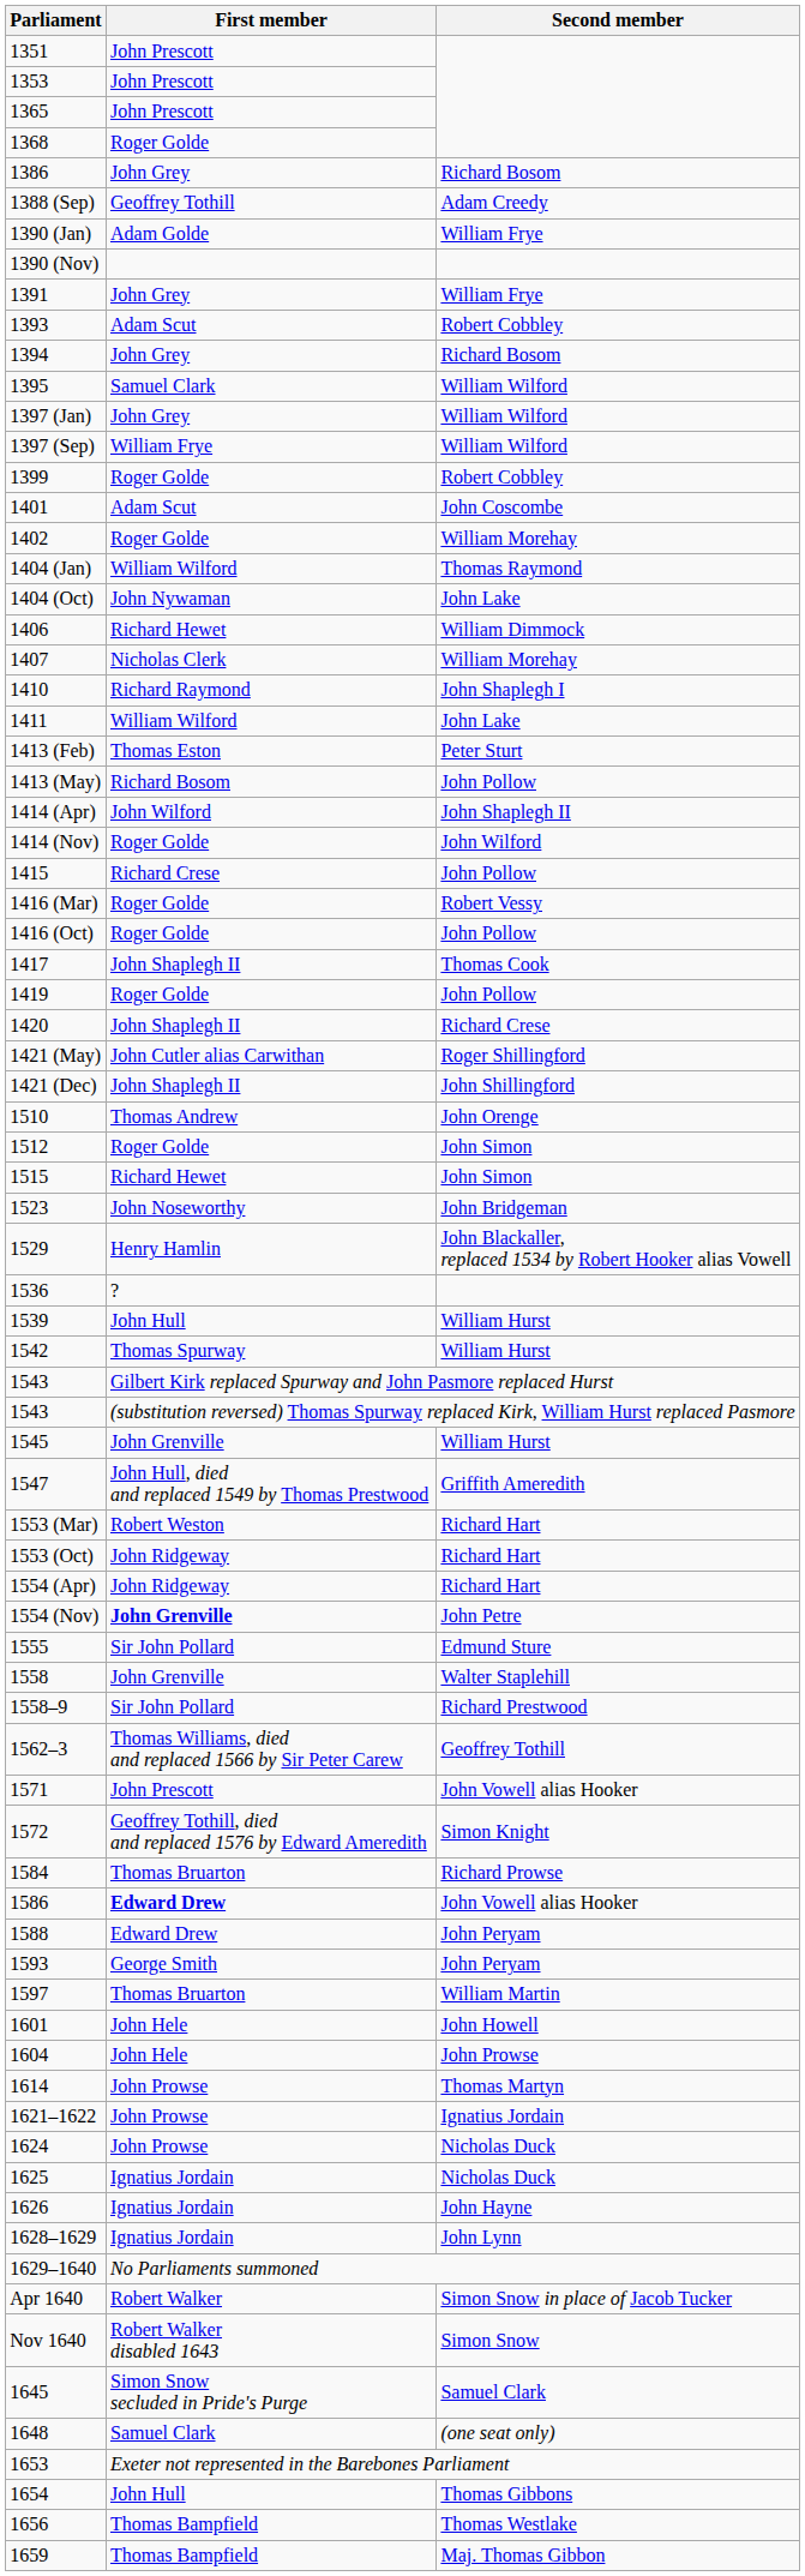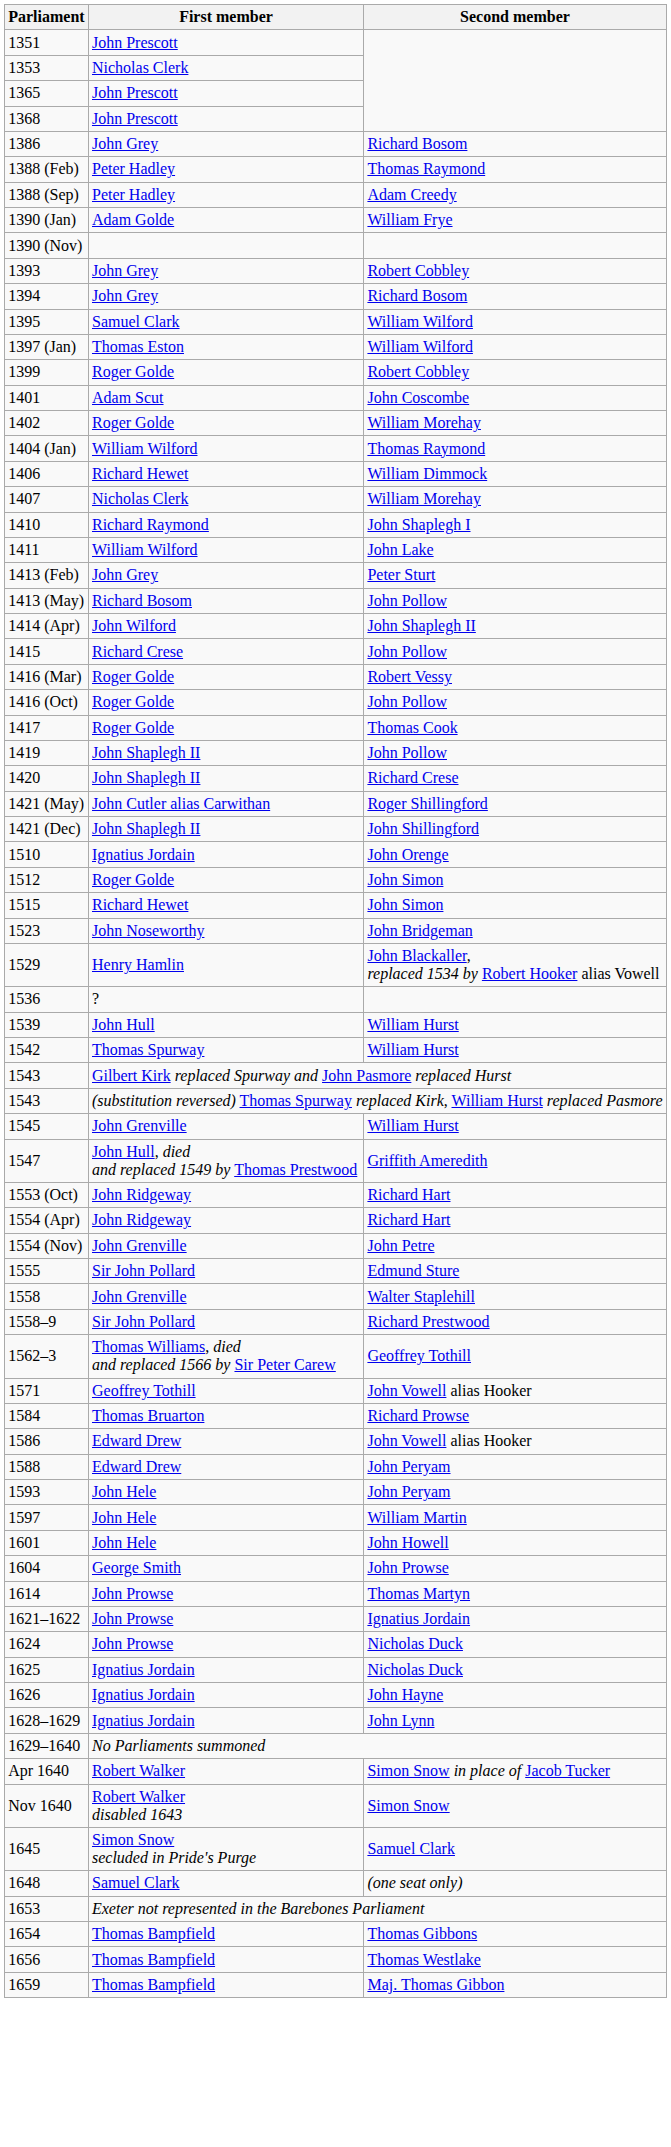 <table class="wikitable">
 <tr>
 <th>Parliament</th>
 <th>First member</th>
 <th>Second member</th>
 </tr>
 <tr>
 <td>1351</td>
 <td><a href='#'>John Prescott</a></td>
 </tr>
 <tr>
 <td>1353</td>
-<td><a href='#'>John Prescott</a></td>
+<td><a href='#'>Nicholas Clerk</a></td>
 </tr>
 <tr>
 <td>1365</td>
 <td><a href='#'>John Prescott</a></td>
 </tr>
 <tr>
 <td>1368</td>
-<td><a href='#'>Roger Golde</a></td>
+<td><a href='#'>John Prescott</a></td>
 </tr>
 <tr>
 <td>1386</td>
 <td><a href='#'>John Grey</a></td>
 <td><a href='#'>Richard Bosom</a></td>
 </tr>
 <tr>
+<td>1388 (Feb)</td>
+<td><a href='#'>Peter Hadley</a></td>
+<td><a href='#'>Thomas Raymond</a></td>
+</tr>
+<tr>
 <td>1388 (Sep)</td>
-<td><a href='#'>Geoffrey Tothill</a></td>
+<td><a href='#'>Peter Hadley</a></td>
 <td><a href='#'>Adam Creedy</a></td>
 </tr>
 <tr>
 <td>1390 (Jan)</td>
 <td><a href='#'>Adam Golde</a></td>
 <td><a href='#'>William Frye</a></td>
 </tr>
 <tr>
 <td>1390 (Nov)</td>
 <td></td>
 </tr>
 <tr>
-<td>1391</td>
+<td>1393</td>
 <td><a href='#'>John Grey</a></td>
-<td><a href='#'>William Frye</a></td>
-</tr>
-<tr>
-<td>1393</td>
-<td><a href='#'>Adam Scut</a></td>
 <td><a href='#'>Robert Cobbley</a></td>
 </tr>
 <tr>
 <td>1394</td>
 <td><a href='#'>John Grey</a></td>
 <td><a href='#'>Richard Bosom</a></td>
 </tr>
 <tr>
 <td>1395</td>
 <td><a href='#'>Samuel Clark</a></td>
 <td><a href='#'>William Wilford</a></td>
 </tr>
 <tr>
 <td>1397 (Jan)</td>
-<td><a href='#'>John Grey</a></td>
-<td><a href='#'>William Wilford</a></td>
-</tr>
-<tr>
-<td>1397 (Sep)</td>
-<td><a href='#'>William Frye</a></td>
+<td><a href='#'>Thomas Eston</a></td>
 <td><a href='#'>William Wilford</a></td>
 </tr>
 <tr>
 <td>1399</td>
 <td><a href='#'>Roger Golde</a></td>
 <td><a href='#'>Robert Cobbley</a></td>
 </tr>
 <tr>
 <td>1401</td>
 <td><a href='#'>Adam Scut</a></td>
 <td><a href='#'>John Coscombe</a></td>
 </tr>
 <tr>
 <td>1402</td>
 <td><a href='#'>Roger Golde</a></td>
 <td><a href='#'>William Morehay</a></td>
 </tr>
 <tr>
 <td>1404 (Jan)</td>
 <td><a href='#'>William Wilford</a></td>
 <td><a href='#'>Thomas Raymond</a></td>
 </tr>
 <tr>
-<td>1404 (Oct)</td>
-<td><a href='#'>John Nywaman</a></td>
-<td><a href='#'>John Lake</a></td>
-</tr>
-<tr>
 <td>1406</td>
 <td><a href='#'>Richard Hewet</a></td>
 <td><a href='#'>William Dimmock</a></td>
 </tr>
 <tr>
 <td>1407</td>
 <td><a href='#'>Nicholas Clerk</a></td>
 <td><a href='#'>William Morehay</a></td>
 </tr>
 <tr>
 <td>1410</td>
 <td><a href='#'>Richard Raymond</a></td>
 <td><a href='#'>John Shaplegh I</a></td>
 </tr>
 <tr>
 <td>1411</td>
 <td><a href='#'>William Wilford</a></td>
 <td><a href='#'>John Lake</a></td>
 </tr>
 <tr>
 <td>1413 (Feb)</td>
-<td><a href='#'>Thomas Eston</a></td>
+<td><a href='#'>John Grey</a></td>
 <td><a href='#'>Peter Sturt</a></td>
 </tr>
 <tr>
 <td>1413 (May)</td>
 <td><a href='#'>Richard Bosom</a></td>
 <td><a href='#'>John Pollow</a></td>
 </tr>
 <tr>
 <td>1414 (Apr)</td>
 <td><a href='#'>John Wilford</a></td>
 <td><a href='#'>John Shaplegh II</a></td>
-</tr>
-<tr>
-<td>1414 (Nov)</td>
-<td><a href='#'>Roger Golde</a></td>
-<td><a href='#'>John Wilford</a></td>
 </tr>
 <tr>
 <td>1415</td>
 <td><a href='#'>Richard Crese</a></td>
 <td><a href='#'>John Pollow</a></td>
 </tr>
 <tr>
 <td>1416 (Mar)</td>
 <td><a href='#'>Roger Golde</a></td>
 <td><a href='#'>Robert Vessy</a></td>
 </tr>
 <tr>
 <td>1416 (Oct)</td>
 <td><a href='#'>Roger Golde</a></td>
 <td><a href='#'>John Pollow</a></td>
 </tr>
 <tr>
 <td>1417</td>
-<td><a href='#'>John Shaplegh II</a></td>
+<td><a href='#'>Roger Golde</a></td>
 <td><a href='#'>Thomas Cook</a></td>
 </tr>
 <tr>
 <td>1419</td>
-<td><a href='#'>Roger Golde</a></td>
+<td><a href='#'>John Shaplegh II</a></td>
 <td><a href='#'>John Pollow</a></td>
 </tr>
 <tr>
 <td>1420</td>
 <td><a href='#'>John Shaplegh II</a></td>
 <td><a href='#'>Richard Crese</a></td>
 </tr>
 <tr>
 <td>1421 (May)</td>
 <td><a href='#'>John Cutler alias Carwithan</a></td>
 <td><a href='#'>Roger Shillingford</a></td>
 </tr>
 <tr>
 <td>1421 (Dec)</td>
 <td><a href='#'>John Shaplegh II</a></td>
 <td><a href='#'>John Shillingford</a></td>
 </tr>
 <tr>
 <td>1510</td>
-<td><a href='#'>Thomas Andrew</a></td>
+<td><a href='#'>Ignatius Jordain</a></td>
 <td><a href='#'>John Orenge</a></td>
 </tr>
 <tr>
 <td>1512</td>
 <td><a href='#'>Roger Golde</a></td>
 <td><a href='#'>John Simon</a></td>
 </tr>
 <tr>
 <td>1515</td>
 <td><a href='#'>Richard Hewet</a></td>
 <td><a href='#'>John Simon</a></td>
 </tr>
 <tr>
 <td>1523</td>
 <td><a href='#'>John Noseworthy</a></td>
 <td><a href='#'>John Bridgeman</a></td>
 </tr>
 <tr>
 <td>1529</td>
 <td><a href='#'>Henry Hamlin</a></td>
 <td><a href='#'>John Blackaller</a>,<br> <em>replaced 1534 by</em> <a href='#'>Robert Hooker</a> alias Vowell</td>
 </tr>
 <tr>
 <td>1536</td>
 <td>?</td>
 <td></td>
 </tr>
 <tr>
 <td>1539</td>
 <td><a href='#'>John Hull</a></td>
 <td><a href='#'>William Hurst</a></td>
 </tr>
 <tr>
 <td>1542</td>
 <td><a href='#'>Thomas Spurway</a></td>
 <td><a href='#'>William Hurst</a></td>
 </tr>
 <tr>
 <td>1543</td>
 <td colspan = "2"><a href='#'>Gilbert Kirk</a> <em>replaced Spurway and</em> <a href='#'>John Pasmore</a> <em>replaced Hurst</em></td>
 </tr>
 <tr>
 <td>1543</td>
 <td colspan = "2"><em>(substitution reversed)</em> <a href='#'>Thomas Spurway</a> <em>replaced Kirk</em>, <a href='#'>William Hurst</a> <em>replaced Pasmore</em></td>
 </tr>
 <tr>
 <td>1545</td>
 <td><a href='#'>John Grenville</a></td>
 <td><a href='#'>William Hurst</a></td>
 </tr>
 <tr>
 <td>1547</td>
 <td><a href='#'>John Hull</a>, <em>died <br> and replaced 1549 by</em> <a href='#'>Thomas Prestwood</a></td>
 <td><a href='#'>Griffith Ameredith</a></td>
 </tr>
 <tr>
-<td>1553 (Mar)</td>
-<td><a href='#'>Robert Weston</a></td>
-<td><a href='#'>Richard Hart</a></td>
-</tr>
-<tr>
 <td>1553 (Oct)</td>
 <td><a href='#'>John Ridgeway</a></td>
 <td><a href='#'>Richard Hart</a></td>
 </tr>
 <tr>
 <td>1554 (Apr)</td>
 <td><a href='#'>John Ridgeway</a></td>
 <td><a href='#'>Richard Hart</a></td>
 </tr>
 <tr>
 <td>1554 (Nov)</td>
-<td><strong><a href='#'>John Grenville</a></strong></td>
+<td><a href='#'>John Grenville</a></td>
 <td><a href='#'>John Petre</a></td>
 </tr>
 <tr>
 <td>1555</td>
 <td><a href='#'>Sir John Pollard</a></td>
 <td><a href='#'>Edmund Sture</a></td>
 </tr>
 <tr>
 <td>1558</td>
 <td><a href='#'>John Grenville</a></td>
 <td><a href='#'>Walter Staplehill</a></td>
 </tr>
 <tr>
 <td>1558–9</td>
 <td><a href='#'>Sir John Pollard</a></td>
 <td><a href='#'>Richard Prestwood</a></td>
 </tr>
 <tr>
 <td>1562–3</td>
 <td><a href='#'>Thomas Williams</a>, <em>died <br> and replaced 1566 by</em> <a href='#'>Sir Peter Carew</a></td>
 <td><a href='#'>Geoffrey Tothill</a></td>
 </tr>
 <tr>
 <td>1571</td>
-<td><a href='#'>John Prescott</a></td>
+<td><a href='#'>Geoffrey Tothill</a></td>
 <td><a href='#'>John Vowell</a> alias Hooker</td>
-</tr>
-<tr>
-<td>1572</td>
-<td><a href='#'>Geoffrey Tothill</a>, <em>died <br> and replaced 1576 by</em> <a href='#'>Edward Ameredith</a></td>
-<td><a href='#'>Simon Knight</a></td>
 </tr>
 <tr>
 <td>1584</td>
 <td><a href='#'>Thomas Bruarton</a></td>
 <td><a href='#'>Richard Prowse</a></td>
 </tr>
 <tr>
 <td>1586</td>
-<td><strong><a href='#'>Edward Drew</a></strong></td>
+<td><a href='#'>Edward Drew</a></td>
 <td><a href='#'>John Vowell</a> alias Hooker</td>
 </tr>
 <tr>
 <td>1588</td>
 <td><a href='#'>Edward Drew</a></td>
 <td><a href='#'>John Peryam</a></td>
 </tr>
 <tr>
 <td>1593</td>
-<td><a href='#'>George Smith</a></td>
+<td><a href='#'>John Hele</a></td>
 <td><a href='#'>John Peryam</a></td>
 </tr>
 <tr>
 <td>1597</td>
-<td><a href='#'>Thomas Bruarton</a></td>
+<td><a href='#'>John Hele</a></td>
 <td><a href='#'>William Martin</a></td>
 </tr>
 <tr>
 <td>1601</td>
 <td><a href='#'>John Hele</a></td>
 <td><a href='#'>John Howell</a></td>
 </tr>
 <tr>
 <td>1604</td>
-<td><a href='#'>John Hele</a></td>
+<td><a href='#'>George Smith</a></td>
 <td><a href='#'>John Prowse</a></td>
 </tr>
 <tr>
 <td>1614</td>
 <td><a href='#'>John Prowse</a></td>
 <td><a href='#'>Thomas Martyn</a></td>
 </tr>
 <tr>
 <td>1621–1622</td>
 <td><a href='#'>John Prowse</a></td>
 <td><a href='#'>Ignatius Jordain</a></td>
 </tr>
 <tr>
 <td>1624</td>
 <td><a href='#'>John Prowse</a></td>
 <td><a href='#'>Nicholas Duck</a></td>
 </tr>
 <tr>
 <td>1625</td>
 <td><a href='#'>Ignatius Jordain</a></td>
 <td><a href='#'>Nicholas Duck</a></td>
 </tr>
 <tr>
 <td>1626</td>
 <td><a href='#'>Ignatius Jordain</a></td>
 <td><a href='#'>John Hayne</a></td>
 </tr>
 <tr>
 <td>1628–1629</td>
 <td><a href='#'>Ignatius Jordain</a></td>
 <td><a href='#'>John Lynn</a></td>
 </tr>
 <tr>
 <td>1629–1640</td>
 <td colspan = "2"><em>No Parliaments summoned</em></td>
 </tr>
 <tr>
 <td>Apr 1640</td>
 <td><a href='#'>Robert Walker</a></td>
 <td><a href='#'>Simon Snow</a> <em>in place of</em> <a href='#'>Jacob Tucker</a></td>
 </tr>
 <tr>
 <td>Nov 1640</td>
 <td><a href='#'>Robert Walker</a> <br> <em>disabled 1643</em></td>
 <td><a href='#'>Simon Snow</a></td>
 </tr>
 <tr>
 <td>1645</td>
 <td><a href='#'>Simon Snow</a> <br><em>secluded in Pride's Purge</em></td>
 <td><a href='#'>Samuel Clark</a></td>
 </tr>
 <tr>
 <td>1648</td>
 <td><a href='#'>Samuel Clark</a></td>
 <td><em>(one seat only)</em></td>
 </tr>
 <tr>
 <td>1653</td>
 <td colspan = "2"><em>Exeter not represented in the Barebones Parliament</em></td>
 </tr>
 <tr>
 <td>1654</td>
-<td><a href='#'>John Hull</a></td>
+<td><a href='#'>Thomas Bampfield</a></td>
 <td><a href='#'>Thomas Gibbons</a></td>
 </tr>
 <tr>
 <td>1656</td>
 <td><a href='#'>Thomas Bampfield</a></td>
 <td><a href='#'>Thomas Westlake</a></td>
 </tr>
 <tr>
 <td>1659</td>
 <td><a href='#'>Thomas Bampfield</a></td>
 <td><a href='#'>Maj. Thomas Gibbon</a></td>
 </tr>
 </table>
